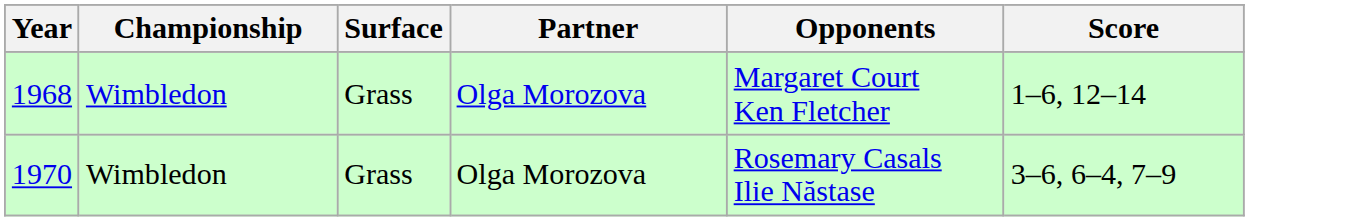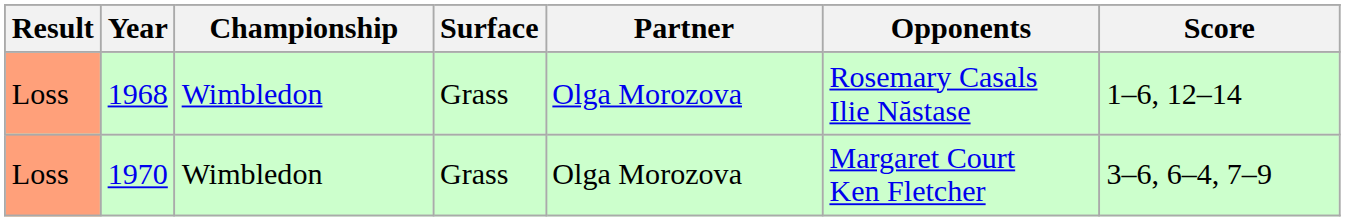 <table class='sortable wikitable'>
 <tr>
+<th style="width:40px">Result</th>
 <th style="width:30px">Year</th>
 <th style="width:130px">Championship</th>
 <th style="width:50px">Surface</th>
 <th style="width:140px">Partner</th>
 <th style="width:140px">Opponents</th>
 <th style="width:120px" class="unsortable">Score</th>
 </tr>
 <tr style="background:#cfc;">
+<td style="background:#ffa07a;">Loss</td>
 <td><a href='#'>1968</a></td>
 <td><a href='#'>Wimbledon</a></td>
 <td>Grass</td>
 <td> <a href='#'>Olga Morozova</a></td>
-<td> <a href='#'>Margaret Court</a><br> <a href='#'>Ken Fletcher</a></td>
+<td> <a href='#'>Rosemary Casals</a><br> <a href='#'>Ilie Năstase</a></td>
 <td>1–6, 12–14</td>
 </tr>
 <tr style="background:#cfc;">
+<td style="background:#ffa07a;">Loss</td>
 <td><a href='#'>1970</a></td>
 <td>Wimbledon</td>
 <td>Grass</td>
 <td> Olga Morozova</td>
-<td> <a href='#'>Rosemary Casals</a><br> <a href='#'>Ilie Năstase</a></td>
+<td> <a href='#'>Margaret Court</a><br> <a href='#'>Ken Fletcher</a></td>
 <td>3–6, 6–4, 7–9</td>
 </tr>
 </table>
